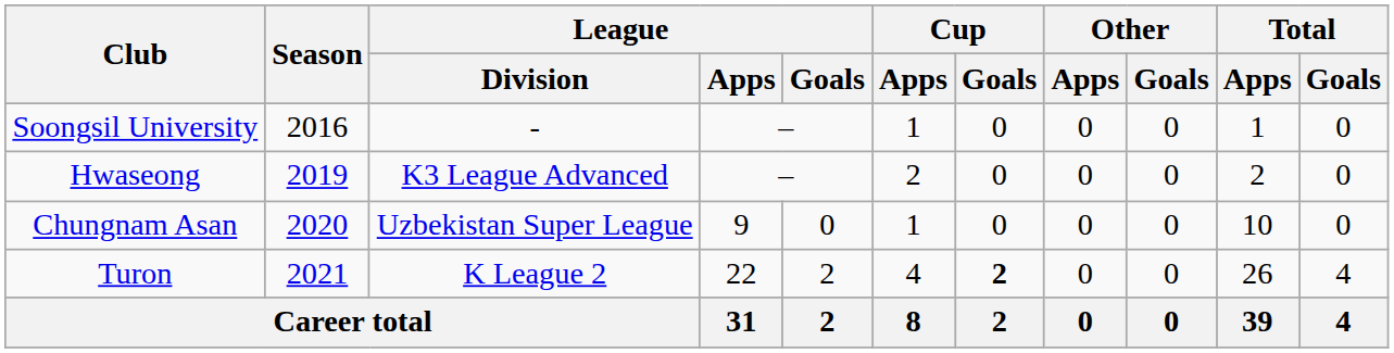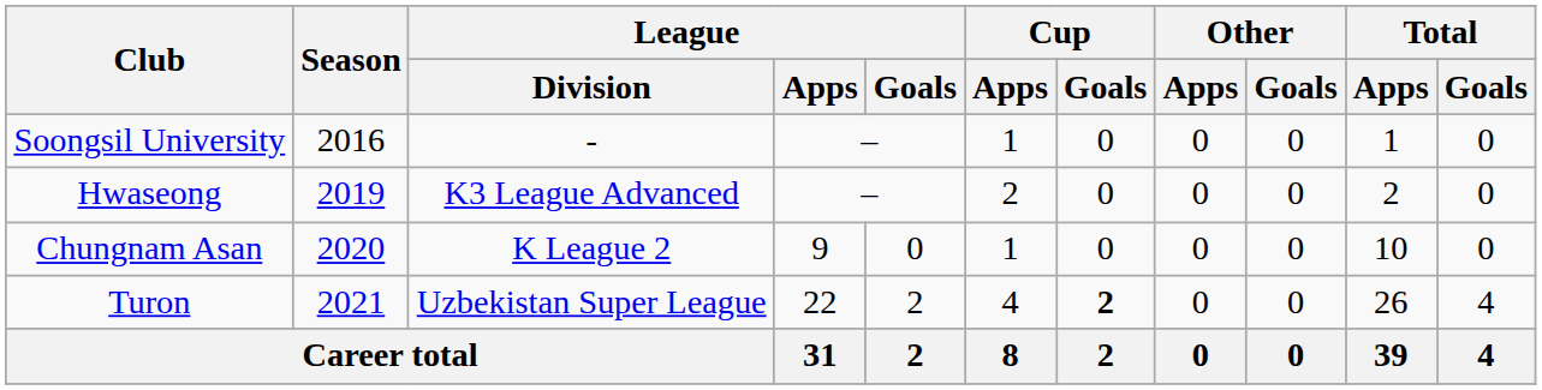 <table class="wikitable" style="text-align: center">
 <tr>
 <th rowspan="2">Club</th>
 <th rowspan="2">Season</th>
 <th colspan="3">League</th>
 <th colspan="2">Cup</th>
 <th colspan="2">Other</th>
 <th colspan="2">Total</th>
 </tr>
 <tr>
 <th>Division</th>
 <th>Apps</th>
 <th>Goals</th>
 <th>Apps</th>
 <th>Goals</th>
 <th>Apps</th>
 <th>Goals</th>
 <th>Apps</th>
 <th>Goals</th>
 </tr>
 <tr>
 <td><a href='#'>Soongsil University</a></td>
 <td>2016</td>
 <td>-</td>
 <td colspan="2">–</td>
 <td>1</td>
 <td>0</td>
 <td>0</td>
 <td>0</td>
 <td>1</td>
 <td>0</td>
 </tr>
 <tr>
 <td><a href='#'>Hwaseong</a></td>
 <td><a href='#'>2019</a></td>
 <td><a href='#'>K3 League Advanced</a></td>
 <td colspan="2">–</td>
 <td>2</td>
 <td>0</td>
 <td>0</td>
 <td>0</td>
 <td>2</td>
 <td>0</td>
 </tr>
 <tr>
 <td><a href='#'>Chungnam Asan</a></td>
 <td><a href='#'>2020</a></td>
-<td><a href='#'>Uzbekistan Super League</a></td>
+<td><a href='#'>K League 2</a></td>
 <td>9</td>
 <td>0</td>
 <td>1</td>
 <td>0</td>
 <td>0</td>
 <td>0</td>
 <td>10</td>
 <td>0</td>
 </tr>
 <tr>
 <td><a href='#'>Turon</a></td>
 <td><a href='#'>2021</a></td>
-<td><a href='#'>K League 2</a></td>
+<td><a href='#'>Uzbekistan Super League</a></td>
 <td>22</td>
 <td>2</td>
 <td>4</td>
 <td><strong>2</strong></td>
 <td>0</td>
 <td>0</td>
 <td>26</td>
 <td>4</td>
 </tr>
 <tr>
 <th colspan=3>Career total</th>
 <th>31</th>
 <th>2</th>
 <th>8</th>
 <th>2</th>
 <th>0</th>
 <th>0</th>
 <th>39</th>
 <th>4</th>
 </tr>
 </table>
